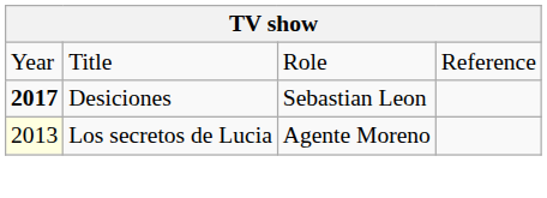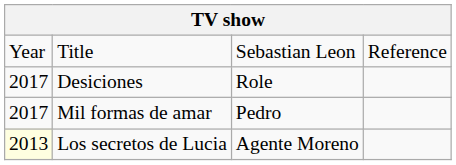 <table class="wikitable">
 <tr>
 <th colspan="4">TV show</th>
 </tr>
 <tr>
 <td>Year</td>
 <td>Title</td>
-<td>Role</td>
+<td>Sebastian Leon</td>
 <td>Reference</td>
 </tr>
 <tr>
-<td><strong>2017</strong></td>
+<td>2017</td>
 <td>Desiciones</td>
-<td>Sebastian Leon</td>
+<td>Role</td>
+<td></td>
+</tr>
+<tr>
+<td>2017</td>
+<td>Mil formas de amar</td>
+<td>Pedro</td>
 <td></td>
 </tr>
 <tr>
 <td style="background: lightyellow;">2013</td>
 <td>Los secretos de Lucia</td>
 <td>Agente Moreno</td>
 <td></td>
 </tr>
 </table>
